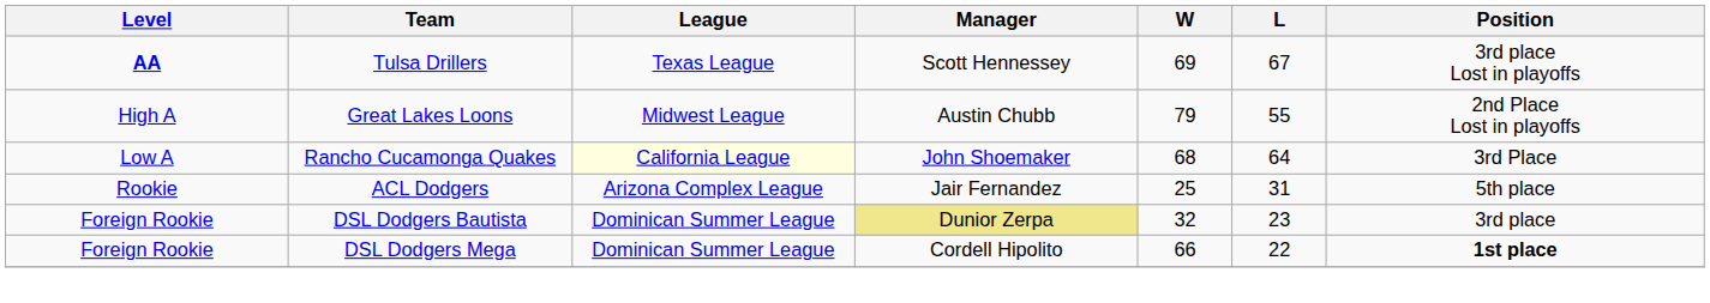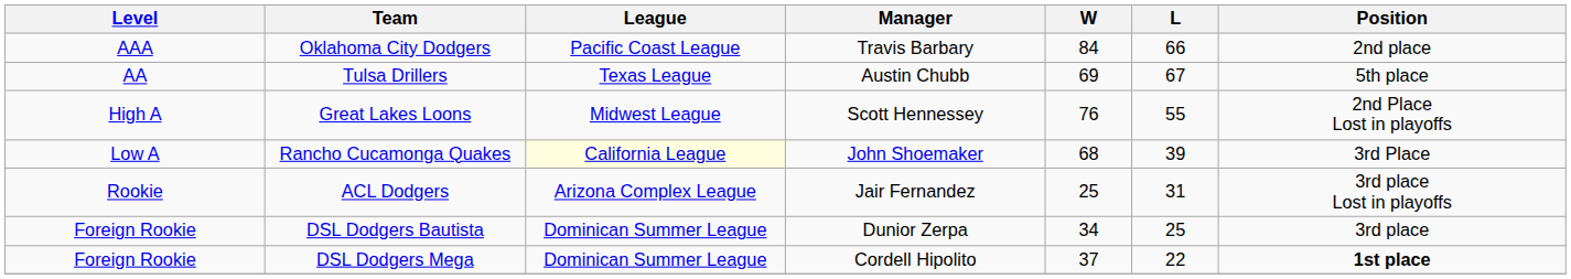 <table class="wikitable" style="width:70%; text-align:center;">
 <tr>
 <th style="width:15%;"><a href='#'>Level</a></th>
 <th style="width:15%;">Team</th>
 <th style="width:15%;">League</th>
 <th style="width:15%;">Manager</th>
 <th style="width:5%;">W</th>
 <th style="width:5%;">L</th>
 <th style="width:20%;">Position</th>
 </tr>
 <tr>
-<td><strong><a href='#'>AA</a></strong></td>
+<td><a href='#'>AAA</a></td>
+<td><a href='#'>Oklahoma City Dodgers</a></td>
+<td><a href='#'>Pacific Coast League</a><br></td>
+<td>Travis Barbary</td>
+<td>84</td>
+<td>66</td>
+<td>2nd place</td>
+</tr>
+<tr>
+<td><a href='#'>AA</a></td>
 <td><a href='#'>Tulsa Drillers</a></td>
 <td><a href='#'>Texas League</a><br></td>
-<td>Scott Hennessey</td>
+<td>Austin Chubb</td>
 <td>69</td>
 <td>67</td>
-<td>3rd place<br> Lost in playoffs</td>
+<td>5th place</td>
 </tr>
 <tr>
 <td><a href='#'>High A</a></td>
 <td><a href='#'>Great Lakes Loons</a></td>
 <td><a href='#'>Midwest League</a>  <br></td>
-<td>Austin Chubb</td>
-<td>79</td>
+<td>Scott Hennessey</td>
+<td>76</td>
 <td>55</td>
 <td>2nd Place<br>Lost in playoffs</td>
 </tr>
 <tr>
 <td><a href='#'>Low A</a></td>
 <td><a href='#'>Rancho Cucamonga Quakes</a></td>
 <td style="background: lightyellow;"><a href='#'>California League</a><br></td>
 <td><a href='#'>John Shoemaker</a></td>
 <td>68</td>
-<td>64</td>
+<td>39</td>
 <td>3rd Place</td>
 </tr>
 <tr>
 <td><a href='#'>Rookie</a></td>
 <td><a href='#'>ACL Dodgers</a></td>
 <td><a href='#'>Arizona Complex League</a> <br></td>
 <td>Jair Fernandez</td>
 <td>25</td>
 <td>31</td>
-<td>5th place</td>
+<td>3rd place<br> Lost in playoffs</td>
 </tr>
 <tr>
 <td><a href='#'>Foreign Rookie</a></td>
 <td><a href='#'>DSL Dodgers Bautista</a></td>
 <td><a href='#'>Dominican Summer League</a><br></td>
-<td style="background: khaki;">Dunior Zerpa</td>
-<td>32</td>
-<td>23</td>
+<td>Dunior Zerpa</td>
+<td>34</td>
+<td>25</td>
 <td>3rd place</td>
 </tr>
 <tr>
 <td><a href='#'>Foreign Rookie</a></td>
 <td><a href='#'>DSL Dodgers Mega</a></td>
 <td><a href='#'>Dominican Summer League</a><br></td>
 <td>Cordell Hipolito</td>
-<td>66</td>
+<td>37</td>
 <td>22</td>
 <td><strong>1st place</strong></td>
 </tr>
 <tr>
 </tr>
 </table>
